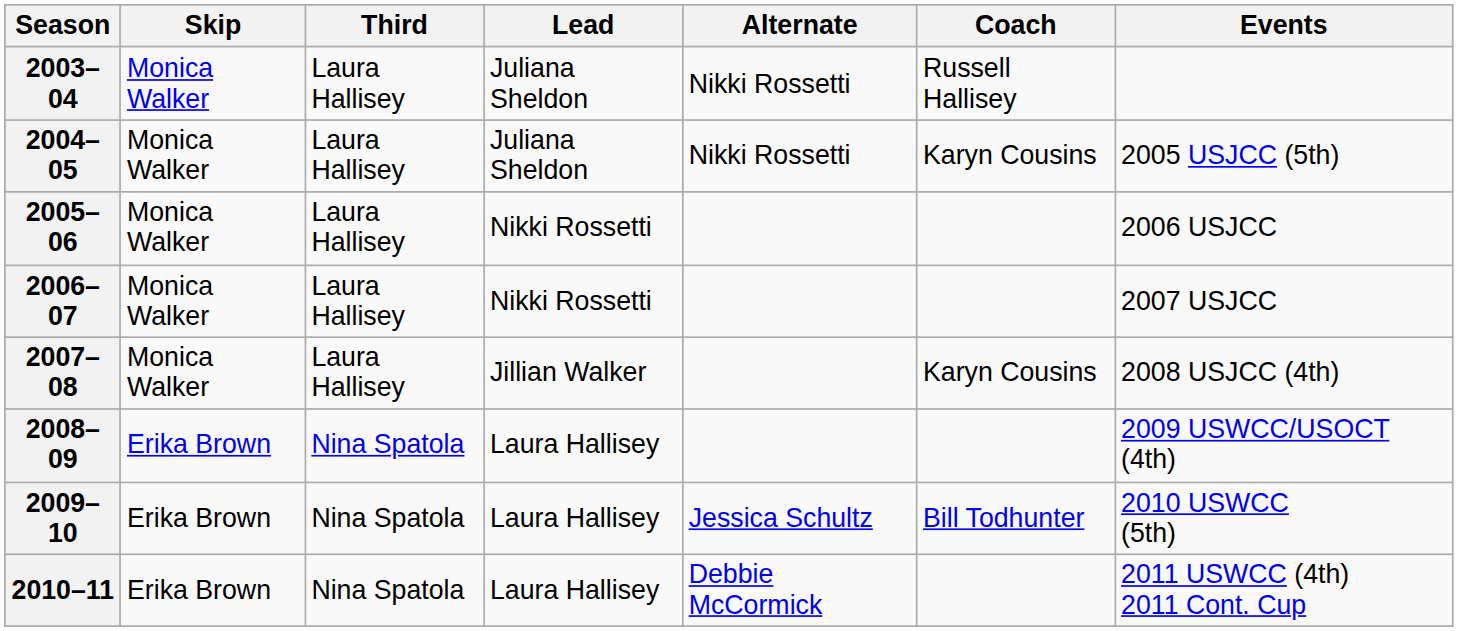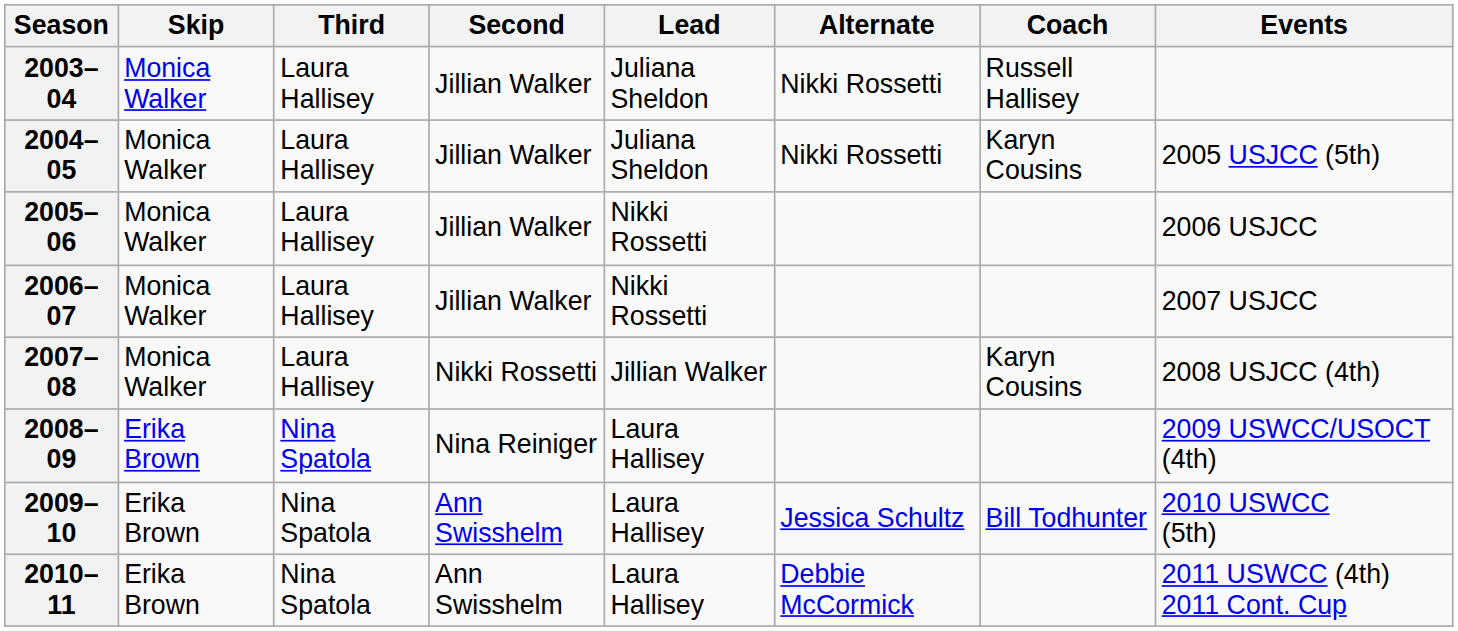 <table class="wikitable">
 <tr>
 <th scope="col">Season</th>
 <th scope="col">Skip</th>
 <th scope="col">Third</th>
+<th scope="col">Second</th>
 <th scope="col">Lead</th>
 <th scope="col">Alternate</th>
 <th scope="col">Coach</th>
 <th scope="col">Events</th>
 </tr>
 <tr>
 <th scope="row">2003–04</th>
 <td><a href='#'>Monica Walker</a></td>
 <td>Laura Hallisey</td>
+<td>Jillian Walker</td>
 <td>Juliana Sheldon</td>
 <td>Nikki Rossetti</td>
 <td>Russell Hallisey</td>
 <td></td>
 </tr>
 <tr>
 <th scope="row">2004–05</th>
 <td>Monica Walker</td>
 <td>Laura Hallisey</td>
+<td>Jillian Walker</td>
 <td>Juliana Sheldon</td>
 <td>Nikki Rossetti</td>
 <td>Karyn Cousins</td>
 <td>2005 <a href='#'>USJCC</a> (5th)</td>
 </tr>
 <tr>
 <th scope="row">2005–06</th>
 <td>Monica Walker</td>
 <td>Laura Hallisey</td>
+<td>Jillian Walker</td>
 <td>Nikki Rossetti</td>
 <td></td>
 <td></td>
 <td>2006 USJCC </td>
 </tr>
 <tr>
 <th scope="row">2006–07</th>
 <td>Monica Walker</td>
 <td>Laura Hallisey</td>
+<td>Jillian Walker</td>
 <td>Nikki Rossetti</td>
 <td></td>
 <td></td>
 <td>2007 USJCC </td>
 </tr>
 <tr>
 <th scope="row">2007–08</th>
 <td>Monica Walker</td>
 <td>Laura Hallisey</td>
+<td>Nikki Rossetti</td>
 <td>Jillian Walker</td>
 <td></td>
 <td>Karyn Cousins</td>
 <td>2008 USJCC (4th)</td>
 </tr>
 <tr>
 <th scope="row">2008–09</th>
 <td><a href='#'>Erika Brown</a></td>
 <td><a href='#'>Nina Spatola</a></td>
+<td>Nina Reiniger</td>
 <td>Laura Hallisey</td>
 <td></td>
 <td></td>
 <td><a href='#'>2009 USWCC/USOCT</a> (4th)</td>
 </tr>
 <tr>
 <th scope="row">2009–10</th>
 <td>Erika Brown</td>
 <td>Nina Spatola</td>
+<td><a href='#'>Ann Swisshelm</a></td>
 <td>Laura Hallisey</td>
 <td><a href='#'>Jessica Schultz</a></td>
 <td><a href='#'>Bill Todhunter</a></td>
 <td><a href='#'>2010 USWCC</a> <br> (5th)</td>
 </tr>
 <tr>
 <th scope="row">2010–11</th>
 <td>Erika Brown</td>
 <td>Nina Spatola</td>
+<td>Ann Swisshelm</td>
 <td>Laura Hallisey</td>
 <td><a href='#'>Debbie McCormick</a></td>
 <td></td>
 <td><a href='#'>2011 USWCC</a> (4th)<br><a href='#'>2011 Cont. Cup</a></td>
 </tr>
 </table>
